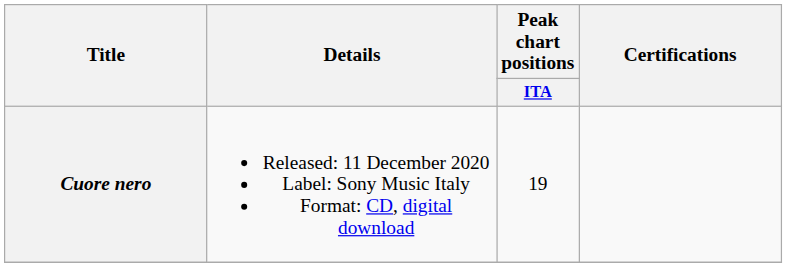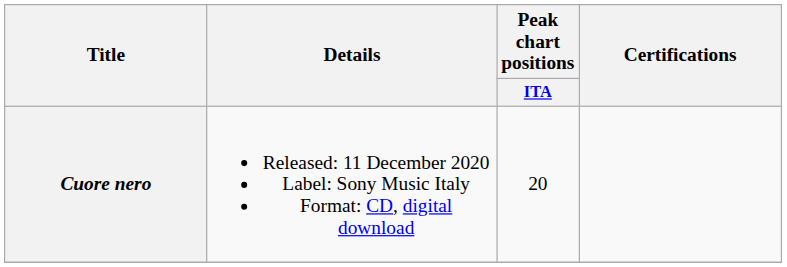 <table class="wikitable plainrowheaders" style="text-align:center;">
 <tr>
 <th scope="col" rowspan="2" style="width:10em;">Title</th>
 <th scope="col" rowspan="2" style="width:14.5em;">Details</th>
 <th scope="col" colspan="1">Peak chart positions</th>
 <th scope="col" rowspan="2" style="width:10em;">Certifications</th>
 </tr>
 <tr>
 <th scope="col" style="width:3em;font-size:85%;"><a href='#'>ITA</a><br></th>
 </tr>
 <tr>
 <th scope="row"><em>Cuore nero</em></th>
 <td><br><ul><li>Released: 11 December 2020</li><li>Label: Sony Music Italy</li><li>Format: <a href='#'>CD</a>, <a href='#'>digital download</a></li></ul></td>
-<td>19</td>
+<td>20</td>
 <td></td>
 </tr>
 <tr>
 </tr>
 </table>
